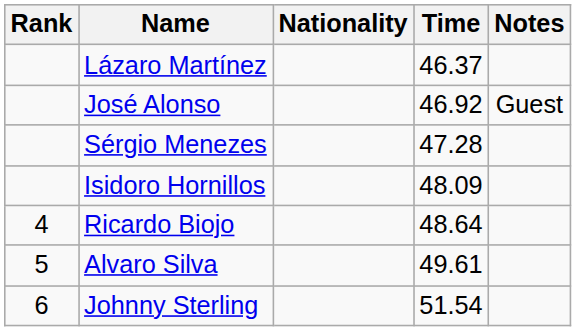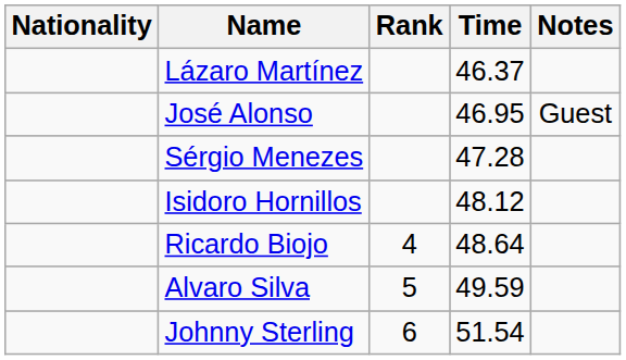 <table class="wikitable sortable" style="text-align:center">
 <tr>
+<th>Nationality</th>
+<th>Name</th>
 <th>Rank</th>
-<th>Name</th>
-<th>Nationality</th>
 <th>Time</th>
 <th>Notes</th>
 </tr>
 <tr>
+<td align=left></td>
+<td align=left><a href='#'>Lázaro Martínez</a></td>
 <td align=center></td>
-<td align=left><a href='#'>Lázaro Martínez</a></td>
-<td align=left></td>
 <td>46.37</td>
 <td></td>
 </tr>
 <tr>
+<td align=left></td>
+<td align=left><a href='#'>José Alonso</a></td>
 <td align=center></td>
-<td align=left><a href='#'>José Alonso</a></td>
-<td align=left></td>
-<td>46.92</td>
+<td>46.95</td>
 <td>Guest</td>
 </tr>
 <tr>
+<td align=left></td>
+<td align=left><a href='#'>Sérgio Menezes</a></td>
 <td align=center></td>
-<td align=left><a href='#'>Sérgio Menezes</a></td>
-<td align=left></td>
 <td>47.28</td>
 <td></td>
 </tr>
 <tr>
+<td align=left></td>
+<td align=left><a href='#'>Isidoro Hornillos</a></td>
 <td align=center></td>
-<td align=left><a href='#'>Isidoro Hornillos</a></td>
-<td align=left></td>
-<td>48.09</td>
+<td>48.12</td>
 <td></td>
 </tr>
 <tr>
+<td align=left></td>
+<td align=left><a href='#'>Ricardo Biojo</a></td>
 <td align=center>4</td>
-<td align=left><a href='#'>Ricardo Biojo</a></td>
-<td align=left></td>
 <td>48.64</td>
 <td></td>
 </tr>
 <tr>
+<td align=left></td>
+<td align=left><a href='#'>Alvaro Silva</a></td>
 <td align=center>5</td>
-<td align=left><a href='#'>Alvaro Silva</a></td>
-<td align=left></td>
-<td>49.61</td>
+<td>49.59</td>
 <td></td>
 </tr>
 <tr>
+<td align=left></td>
+<td align=left><a href='#'>Johnny Sterling</a></td>
 <td align=center>6</td>
-<td align=left><a href='#'>Johnny Sterling</a></td>
-<td align=left></td>
 <td>51.54</td>
 <td></td>
 </tr>
 </table>
